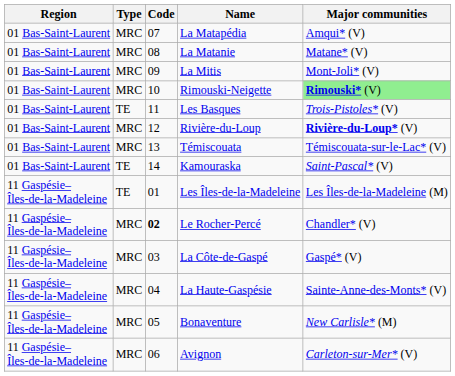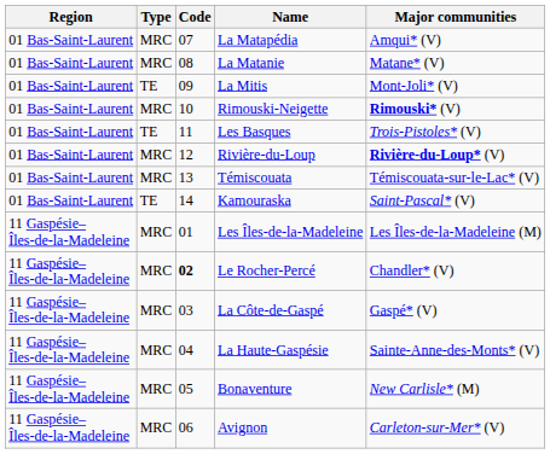 <table class="wikitable sortable">
 <tr>
 <th>Region</th>
 <th>Type</th>
 <th>Code</th>
 <th>Name</th>
 <th>Major communities</th>
 </tr>
 <tr>
 <td>01 <a href='#'>Bas-Saint-Laurent</a></td>
 <td>MRC</td>
 <td>07</td>
 <td><a href='#'>La Matapédia</a></td>
 <td><a href='#'>Amqui*</a> (V)</td>
 </tr>
 <tr>
 <td>01 <a href='#'>Bas-Saint-Laurent</a></td>
 <td>MRC</td>
 <td>08</td>
 <td><a href='#'>La Matanie</a></td>
 <td><a href='#'>Matane*</a> (V)</td>
 </tr>
 <tr>
 <td>01 <a href='#'>Bas-Saint-Laurent</a></td>
-<td>MRC</td>
+<td>TE</td>
 <td>09</td>
 <td><a href='#'>La Mitis</a></td>
 <td><a href='#'>Mont-Joli*</a> (V)</td>
 </tr>
 <tr>
 <td>01 <a href='#'>Bas-Saint-Laurent</a></td>
 <td>MRC</td>
 <td>10</td>
 <td><a href='#'>Rimouski-Neigette</a></td>
-<td style="background: lightgreen;"><strong><a href='#'>Rimouski*</a></strong> (V)</td>
+<td><strong><a href='#'>Rimouski*</a></strong> (V)</td>
 </tr>
 <tr>
 <td>01 <a href='#'>Bas-Saint-Laurent</a></td>
 <td>TE</td>
 <td>11</td>
 <td><a href='#'>Les Basques</a></td>
 <td><em><a href='#'>Trois-Pistoles*</a></em> (V)</td>
 </tr>
 <tr>
 <td>01 <a href='#'>Bas-Saint-Laurent</a></td>
 <td>MRC</td>
 <td>12</td>
 <td><a href='#'>Rivière-du-Loup</a></td>
 <td><strong><a href='#'>Rivière-du-Loup*</a></strong> (V)</td>
 </tr>
 <tr>
 <td>01 <a href='#'>Bas-Saint-Laurent</a></td>
 <td>MRC</td>
 <td>13</td>
 <td><a href='#'>Témiscouata</a></td>
 <td><a href='#'>Témiscouata-sur-le-Lac*</a> (V)</td>
 </tr>
 <tr>
 <td>01 <a href='#'>Bas-Saint-Laurent</a></td>
 <td>TE</td>
 <td>14</td>
 <td><a href='#'>Kamouraska</a></td>
 <td><em><a href='#'>Saint-Pascal*</a></em> (V)</td>
 </tr>
 <tr>
 <td>11 <a href='#'>Gaspésie–<br>Îles-de-la-Madeleine</a></td>
-<td>TE</td>
+<td>MRC</td>
 <td>01</td>
 <td><a href='#'>Les Îles-de-la-Madeleine</a></td>
 <td><a href='#'>Les Îles-de-la-Madeleine</a> (M)</td>
 </tr>
 <tr>
 <td>11 <a href='#'>Gaspésie–<br>Îles-de-la-Madeleine</a></td>
 <td>MRC</td>
 <td><strong>02</strong></td>
 <td><a href='#'>Le Rocher-Percé</a></td>
 <td><a href='#'>Chandler*</a> (V)</td>
 </tr>
 <tr>
 <td>11 <a href='#'>Gaspésie–<br>Îles-de-la-Madeleine</a></td>
 <td>MRC</td>
 <td>03</td>
 <td><a href='#'>La Côte-de-Gaspé</a></td>
 <td><a href='#'>Gaspé*</a> (V)</td>
 </tr>
 <tr>
 <td>11 <a href='#'>Gaspésie–<br>Îles-de-la-Madeleine</a></td>
 <td>MRC</td>
 <td>04</td>
 <td><a href='#'>La Haute-Gaspésie</a></td>
 <td><a href='#'>Sainte-Anne-des-Monts*</a> (V)</td>
 </tr>
 <tr>
 <td>11 <a href='#'>Gaspésie–<br>Îles-de-la-Madeleine</a></td>
 <td>MRC</td>
 <td>05</td>
 <td><a href='#'>Bonaventure</a></td>
 <td><em><a href='#'>New Carlisle*</a></em> (M)</td>
 </tr>
 <tr>
 <td>11 <a href='#'>Gaspésie–<br>Îles-de-la-Madeleine</a></td>
 <td>MRC</td>
 <td>06</td>
 <td><a href='#'>Avignon</a></td>
 <td><em><a href='#'>Carleton-sur-Mer*</a></em> (V)</td>
 </tr>
 </table>
